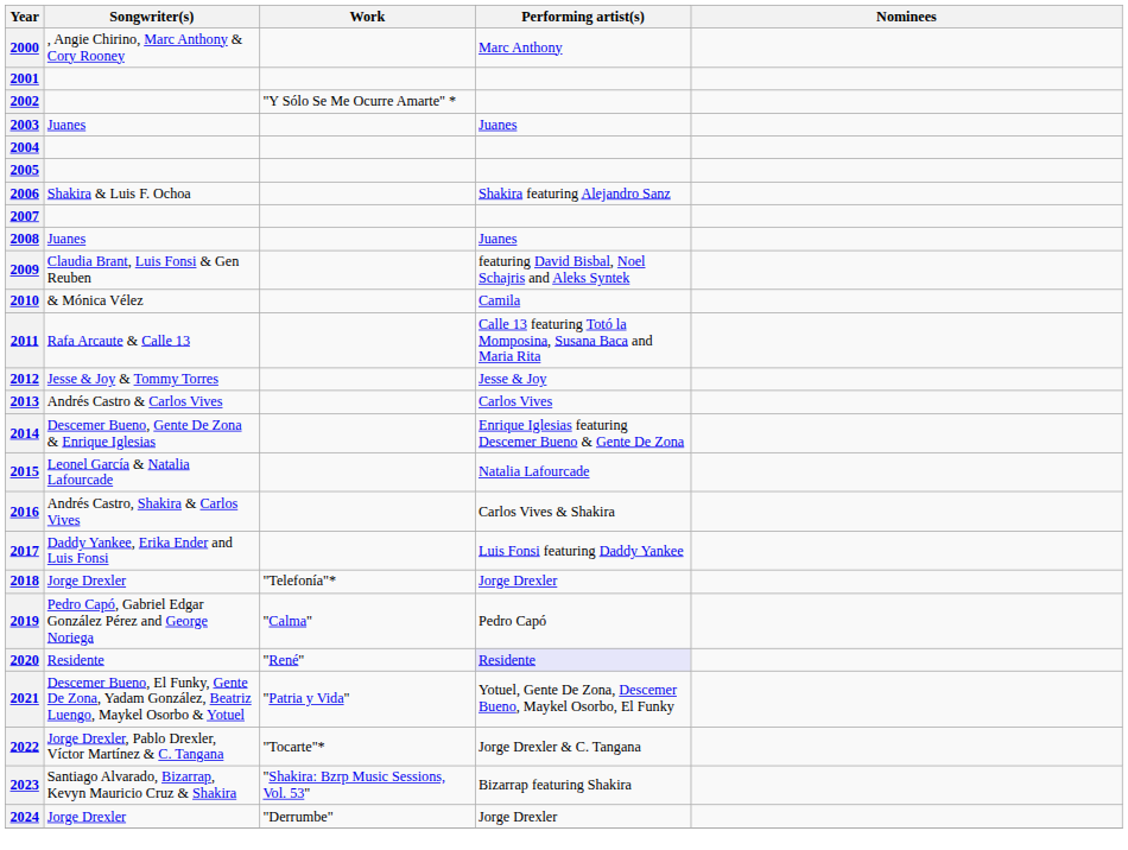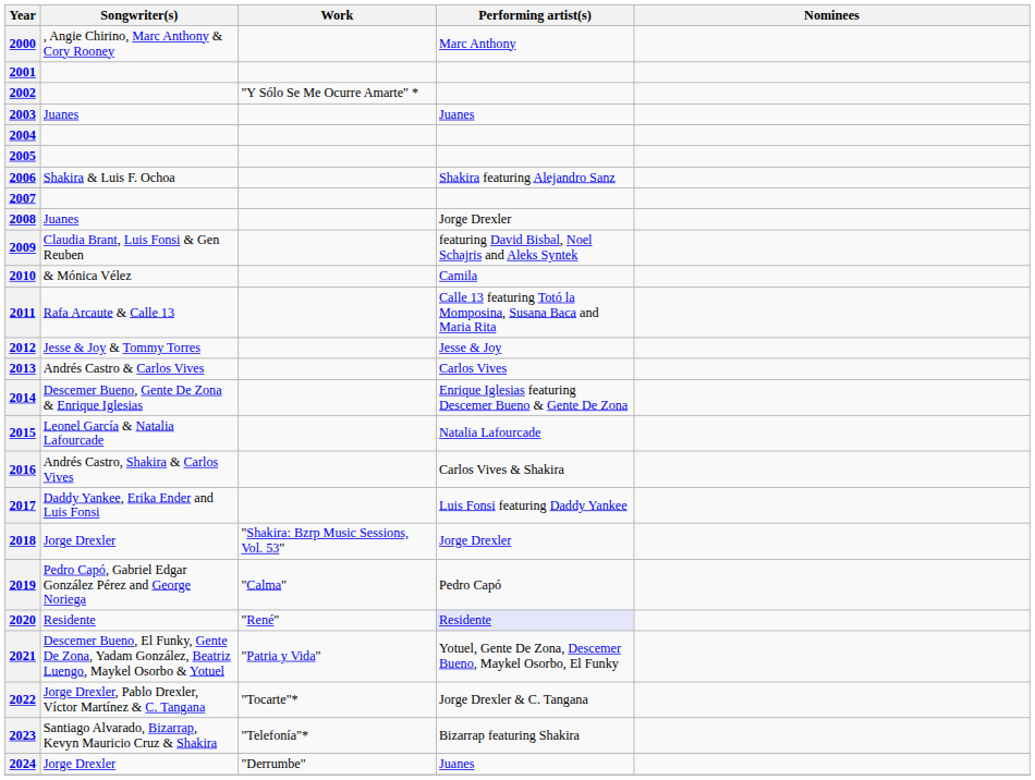 <table class="wikitable plainrowheaders sortable" style="width:98%">
 <tr>
 <th scope="col" width="1%">Year</th>
 <th scope="col" width="15%">Songwriter(s)</th>
 <th scope="col" width="15%">Work</th>
 <th scope="col" width="15%">Performing artist(s)</th>
 <th scope="col" class="unsortable" width="30%">Nominees</th>
 </tr>
 <tr>
 <th><a href='#'>2000</a><br></th>
 <td>, Angie Chirino, <a href='#'>Marc Anthony</a> & <a href='#'>Cory Rooney</a></td>
 <td></td>
 <td><a href='#'>Marc Anthony</a></td>
 <td></td>
 </tr>
 <tr>
 <th><a href='#'>2001</a><br></th>
 <td></td>
 <td></td>
 <td></td>
 <td></td>
 </tr>
 <tr>
 <th><a href='#'>2002</a><br></th>
 <td></td>
 <td>"Y Sólo Se Me Ocurre Amarte" *</td>
 <td></td>
 <td></td>
 </tr>
 <tr>
 <th><a href='#'>2003</a><br></th>
 <td><a href='#'>Juanes</a></td>
 <td></td>
 <td><a href='#'>Juanes</a></td>
 <td></td>
 </tr>
 <tr>
 <th><a href='#'>2004</a><br></th>
 <td></td>
 <td></td>
 <td></td>
 <td></td>
 </tr>
 <tr>
 <th><a href='#'>2005</a><br></th>
 <td></td>
 <td></td>
 <td></td>
 <td></td>
 </tr>
 <tr>
 <th><a href='#'>2006</a><br></th>
 <td><a href='#'>Shakira</a> & Luis F. Ochoa</td>
 <td></td>
 <td><a href='#'>Shakira</a> featuring <a href='#'>Alejandro Sanz</a></td>
 <td></td>
 </tr>
 <tr>
 <th><a href='#'>2007</a><br></th>
 <td></td>
 <td></td>
 <td></td>
 <td></td>
 </tr>
 <tr>
 <th><a href='#'>2008</a><br></th>
 <td><a href='#'>Juanes</a></td>
 <td></td>
-<td><a href='#'>Juanes</a></td>
+<td>Jorge Drexler</td>
 <td></td>
 </tr>
 <tr>
 <th><a href='#'>2009</a><br></th>
 <td><a href='#'>Claudia Brant</a>, <a href='#'>Luis Fonsi</a> & Gen Reuben</td>
 <td></td>
 <td> featuring <a href='#'>David Bisbal</a>, <a href='#'>Noel Schajris</a> and <a href='#'>Aleks Syntek</a></td>
 <td></td>
 </tr>
 <tr>
 <th><a href='#'>2010</a><br></th>
 <td> & Mónica Vélez</td>
 <td></td>
 <td><a href='#'>Camila</a></td>
 <td></td>
 </tr>
 <tr>
 <th><a href='#'>2011</a><br></th>
 <td><a href='#'>Rafa Arcaute</a> & <a href='#'>Calle 13</a></td>
 <td></td>
 <td><a href='#'>Calle 13</a> featuring <a href='#'>Totó la Momposina</a>, <a href='#'>Susana Baca</a> and <a href='#'>Maria Rita</a></td>
 <td></td>
 </tr>
 <tr>
 <th><a href='#'>2012</a><br></th>
 <td><a href='#'>Jesse & Joy</a> & <a href='#'>Tommy Torres</a></td>
 <td></td>
 <td><a href='#'>Jesse & Joy</a></td>
 <td></td>
 </tr>
 <tr>
 <th><a href='#'>2013</a><br></th>
 <td>Andrés Castro & <a href='#'>Carlos Vives</a></td>
 <td></td>
 <td><a href='#'>Carlos Vives</a></td>
 <td></td>
 </tr>
 <tr>
 <th><a href='#'>2014</a><br></th>
 <td><a href='#'>Descemer Bueno</a>, <a href='#'>Gente De Zona</a> & <a href='#'>Enrique Iglesias</a></td>
 <td></td>
 <td><a href='#'>Enrique Iglesias</a> featuring <a href='#'>Descemer Bueno</a> & <a href='#'>Gente De Zona</a></td>
 <td></td>
 </tr>
 <tr>
 <th><a href='#'>2015</a><br></th>
 <td><a href='#'>Leonel García</a> & <a href='#'>Natalia Lafourcade</a></td>
 <td></td>
 <td><a href='#'>Natalia Lafourcade</a></td>
 <td></td>
 </tr>
 <tr>
 <th><a href='#'>2016</a><br></th>
 <td>Andrés Castro, <a href='#'>Shakira</a> & <a href='#'>Carlos Vives</a></td>
 <td></td>
 <td>Carlos Vives & Shakira</td>
 <td></td>
 </tr>
 <tr>
 <th><a href='#'>2017</a><br></th>
 <td><a href='#'>Daddy Yankee</a>, <a href='#'>Erika Ender</a> and <a href='#'>Luis Fonsi</a></td>
 <td></td>
 <td><a href='#'>Luis Fonsi</a> featuring <a href='#'>Daddy Yankee</a></td>
 <td></td>
 </tr>
 <tr>
 <th><a href='#'>2018</a><br></th>
 <td><a href='#'>Jorge Drexler</a></td>
-<td>"Telefonía"*</td>
+<td>"<a href='#'>Shakira: Bzrp Music Sessions, Vol. 53</a>"</td>
 <td><a href='#'>Jorge Drexler</a></td>
 <td></td>
 </tr>
 <tr>
 <th><a href='#'>2019</a><br></th>
 <td><a href='#'>Pedro Capó</a>, Gabriel Edgar González Pérez and <a href='#'>George Noriega</a></td>
 <td>"<a href='#'>Calma</a>"</td>
 <td>Pedro Capó</td>
 <td></td>
 </tr>
 <tr>
 <th><a href='#'>2020</a><br></th>
 <td><a href='#'>Residente</a></td>
 <td>"<a href='#'>René</a>"</td>
 <td style="background: lavender;"><a href='#'>Residente</a></td>
 <td></td>
 </tr>
 <tr>
 <th><a href='#'>2021</a><br></th>
 <td><a href='#'>Descemer Bueno</a>, El Funky, <a href='#'>Gente De Zona</a>, Yadam González, <a href='#'>Beatriz Luengo</a>, Maykel Osorbo & <a href='#'>Yotuel</a></td>
 <td>"<a href='#'>Patria y Vida</a>"</td>
 <td>Yotuel, Gente De Zona, <a href='#'>Descemer Bueno</a>, Maykel Osorbo, El Funky</td>
 <td></td>
 </tr>
 <tr>
 <th><a href='#'>2022</a><br></th>
 <td><a href='#'>Jorge Drexler</a>, Pablo Drexler, Víctor Martínez & <a href='#'>C. Tangana</a></td>
 <td>"Tocarte"*</td>
 <td>Jorge Drexler & C. Tangana</td>
 <td></td>
 </tr>
 <tr>
 <th><a href='#'><strong>2023</strong></a><br></th>
 <td>Santiago Alvarado, <a href='#'>Bizarrap</a>, Kevyn Mauricio Cruz & <a href='#'>Shakira</a></td>
-<td>"<a href='#'>Shakira: Bzrp Music Sessions, Vol. 53</a>"</td>
+<td>"Telefonía"*</td>
 <td>Bizarrap featuring Shakira</td>
 <td></td>
 </tr>
 <tr>
 <th><a href='#'><strong>2024</strong></a><br></th>
 <td><a href='#'>Jorge Drexler</a></td>
 <td>"Derrumbe"</td>
-<td>Jorge Drexler</td>
+<td><a href='#'>Juanes</a></td>
 <td></td>
 </tr>
 <tr>
 </tr>
 </table>
